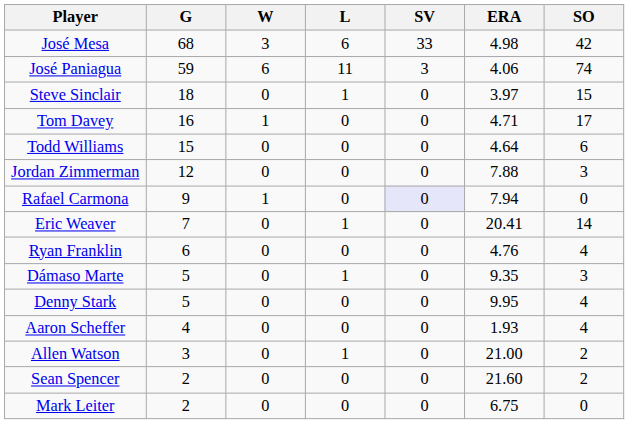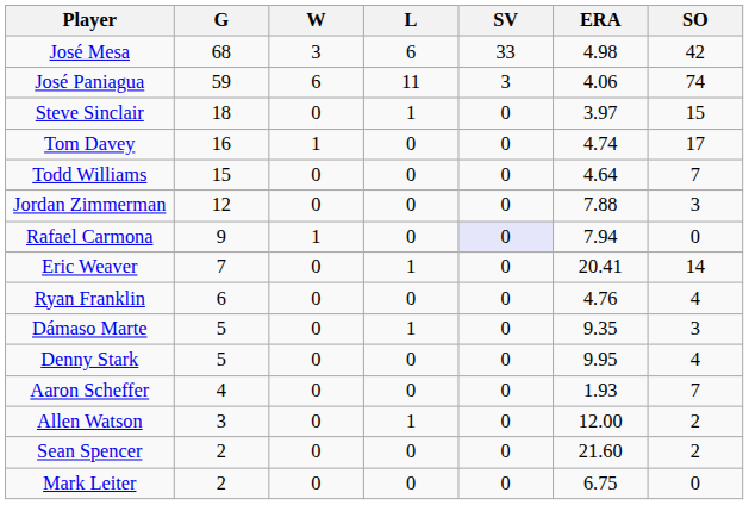 <table class="wikitable sortable">
 <tr>
 <th bgcolor="#DDDDFF" width="16%">Player</th>
 <th bgcolor="#DDDDFF" width="9%">G</th>
 <th bgcolor="#DDDDFF" width="9%">W</th>
 <th bgcolor="#DDDDFF" width="9%">L</th>
 <th bgcolor="#DDDDFF" width="9%">SV</th>
 <th bgcolor="#DDDDFF" width="9%">ERA</th>
 <th bgcolor="#DDDDFF" width="9%">SO</th>
 </tr>
 <tr align="center">
 <td><a href='#'>José Mesa</a></td>
 <td>68</td>
 <td>3</td>
 <td>6</td>
 <td>33</td>
 <td>4.98</td>
 <td>42</td>
 </tr>
 <tr align=center>
 <td><a href='#'>José Paniagua</a></td>
 <td>59</td>
 <td>6</td>
 <td>11</td>
 <td>3</td>
 <td>4.06</td>
 <td>74</td>
 </tr>
 <tr align=center>
 <td><a href='#'>Steve Sinclair</a></td>
 <td>18</td>
 <td>0</td>
 <td>1</td>
 <td>0</td>
 <td>3.97</td>
 <td>15</td>
 </tr>
 <tr align=center>
 <td><a href='#'>Tom Davey</a></td>
 <td>16</td>
 <td>1</td>
 <td>0</td>
 <td>0</td>
-<td>4.71</td>
+<td>4.74</td>
 <td>17</td>
 </tr>
 <tr align=center>
 <td><a href='#'>Todd Williams</a></td>
 <td>15</td>
 <td>0</td>
 <td>0</td>
 <td>0</td>
 <td>4.64</td>
-<td>6</td>
+<td>7</td>
 </tr>
 <tr align=center>
 <td><a href='#'>Jordan Zimmerman</a></td>
 <td>12</td>
 <td>0</td>
 <td>0</td>
 <td>0</td>
 <td>7.88</td>
 <td>3</td>
 </tr>
 <tr align=center>
 <td><a href='#'>Rafael Carmona</a></td>
 <td>9</td>
 <td>1</td>
 <td>0</td>
 <td style="background: lavender;">0</td>
 <td>7.94</td>
 <td>0</td>
 </tr>
 <tr align=center>
 <td><a href='#'>Eric Weaver</a></td>
 <td>7</td>
 <td>0</td>
 <td>1</td>
 <td>0</td>
 <td>20.41</td>
 <td>14</td>
 </tr>
 <tr align=center>
 <td><a href='#'>Ryan Franklin</a></td>
 <td>6</td>
 <td>0</td>
 <td>0</td>
 <td>0</td>
 <td>4.76</td>
 <td>4</td>
 </tr>
 <tr align="center">
 <td><a href='#'>Dámaso Marte</a></td>
 <td>5</td>
 <td>0</td>
 <td>1</td>
 <td>0</td>
 <td>9.35</td>
 <td>3</td>
 </tr>
 <tr align=center>
 <td><a href='#'>Denny Stark</a></td>
 <td>5</td>
 <td>0</td>
 <td>0</td>
 <td>0</td>
 <td>9.95</td>
 <td>4</td>
 </tr>
 <tr align=center>
 <td><a href='#'>Aaron Scheffer</a></td>
 <td>4</td>
 <td>0</td>
 <td>0</td>
 <td>0</td>
 <td>1.93</td>
-<td>4</td>
+<td>7</td>
 </tr>
 <tr align=center>
 <td><a href='#'>Allen Watson</a></td>
 <td>3</td>
 <td>0</td>
 <td>1</td>
 <td>0</td>
-<td>21.00</td>
+<td>12.00</td>
 <td>2</td>
 </tr>
 <tr align=center>
 <td><a href='#'>Sean Spencer</a></td>
 <td>2</td>
 <td>0</td>
 <td>0</td>
 <td>0</td>
 <td>21.60</td>
 <td>2</td>
 </tr>
 <tr align=center>
 <td><a href='#'>Mark Leiter</a></td>
 <td>2</td>
 <td>0</td>
 <td>0</td>
 <td>0</td>
 <td>6.75</td>
 <td>0</td>
 </tr>
 </table>
